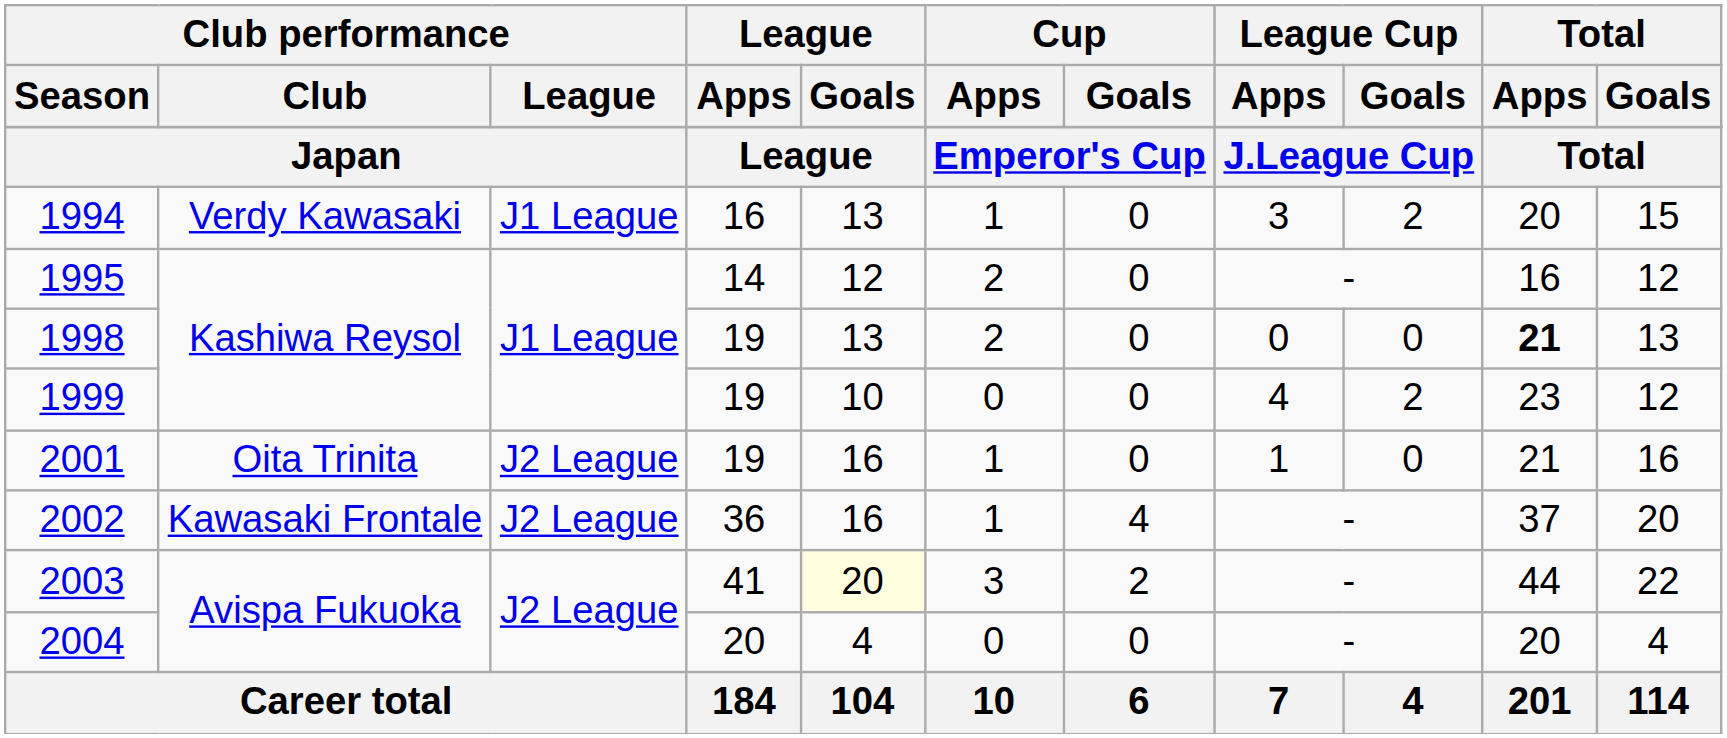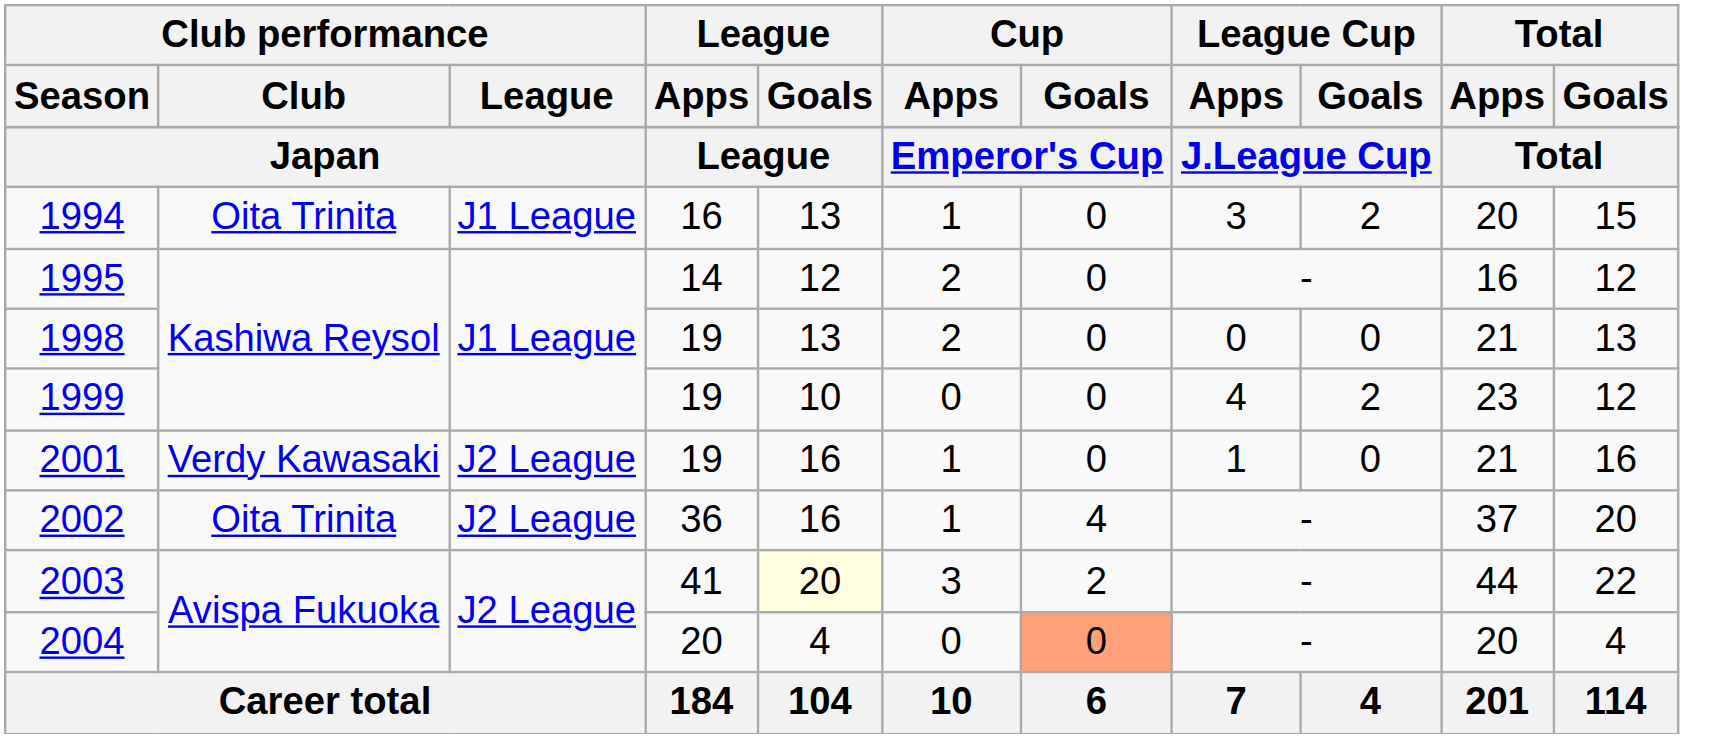 <table class="wikitable" style="text-align:center">
 <tr>
 <th colspan=3>Club performance</th>
 <th colspan=2>League</th>
 <th colspan=2>Cup</th>
 <th colspan=2>League Cup</th>
 <th colspan=2>Total</th>
 </tr>
 <tr>
 <th>Season</th>
 <th>Club</th>
 <th>League</th>
 <th>Apps</th>
 <th>Goals</th>
 <th>Apps</th>
 <th>Goals</th>
 <th>Apps</th>
 <th>Goals</th>
 <th>Apps</th>
 <th>Goals</th>
 </tr>
 <tr>
 </tr>
 <tr>
 <th colspan=3>Japan</th>
 <th colspan=2>League</th>
 <th colspan=2><a href='#'>Emperor's Cup</a></th>
 <th colspan=2><a href='#'>J.League Cup</a></th>
 <th colspan=2>Total</th>
 </tr>
 <tr>
 <td><a href='#'>1994</a></td>
-<td><a href='#'>Verdy Kawasaki</a></td>
+<td><a href='#'>Oita Trinita</a></td>
 <td><a href='#'>J1 League</a></td>
 <td>16</td>
 <td>13</td>
 <td>1</td>
 <td>0</td>
 <td>3</td>
 <td>2</td>
 <td>20</td>
 <td>15</td>
 </tr>
 <tr>
 <td><a href='#'>1995</a></td>
 <td rowspan="3"><a href='#'>Kashiwa Reysol</a></td>
 <td rowspan="3"><a href='#'>J1 League</a></td>
 <td>14</td>
 <td>12</td>
 <td>2</td>
 <td>0</td>
 <td colspan="2">-</td>
 <td>16</td>
 <td>12</td>
 </tr>
 <tr>
 <td><a href='#'>1998</a></td>
 <td>19</td>
 <td>13</td>
 <td>2</td>
 <td>0</td>
 <td>0</td>
 <td>0</td>
-<td><strong>21</strong></td>
+<td>21</td>
 <td>13</td>
 </tr>
 <tr>
 <td><a href='#'>1999</a></td>
 <td>19</td>
 <td>10</td>
 <td>0</td>
 <td>0</td>
 <td>4</td>
 <td>2</td>
 <td>23</td>
 <td>12</td>
 </tr>
 <tr>
 <td><a href='#'>2001</a></td>
-<td><a href='#'>Oita Trinita</a></td>
+<td><a href='#'>Verdy Kawasaki</a></td>
 <td><a href='#'>J2 League</a></td>
 <td>19</td>
 <td>16</td>
 <td>1</td>
 <td>0</td>
 <td>1</td>
 <td>0</td>
 <td>21</td>
 <td>16</td>
 </tr>
 <tr>
 <td><a href='#'>2002</a></td>
-<td><a href='#'>Kawasaki Frontale</a></td>
+<td><a href='#'>Oita Trinita</a></td>
 <td><a href='#'>J2 League</a></td>
 <td>36</td>
 <td>16</td>
 <td>1</td>
 <td>4</td>
 <td colspan="2">-</td>
 <td>37</td>
 <td>20</td>
 </tr>
 <tr>
 <td><a href='#'>2003</a></td>
 <td rowspan="2"><a href='#'>Avispa Fukuoka</a></td>
 <td rowspan="2"><a href='#'>J2 League</a></td>
 <td>41</td>
 <td style="background: lightyellow;">20</td>
 <td>3</td>
 <td>2</td>
 <td colspan="2">-</td>
 <td>44</td>
 <td>22</td>
 </tr>
 <tr>
 <td><a href='#'>2004</a></td>
 <td>20</td>
 <td>4</td>
 <td>0</td>
-<td>0</td>
+<td style="background: lightsalmon;">0</td>
 <td colspan="2">-</td>
 <td>20</td>
 <td>4</td>
 </tr>
 <tr>
 <th colspan=3>Career total</th>
 <th>184</th>
 <th>104</th>
 <th>10</th>
 <th>6</th>
 <th>7</th>
 <th>4</th>
 <th>201</th>
 <th>114</th>
 </tr>
 </table>
